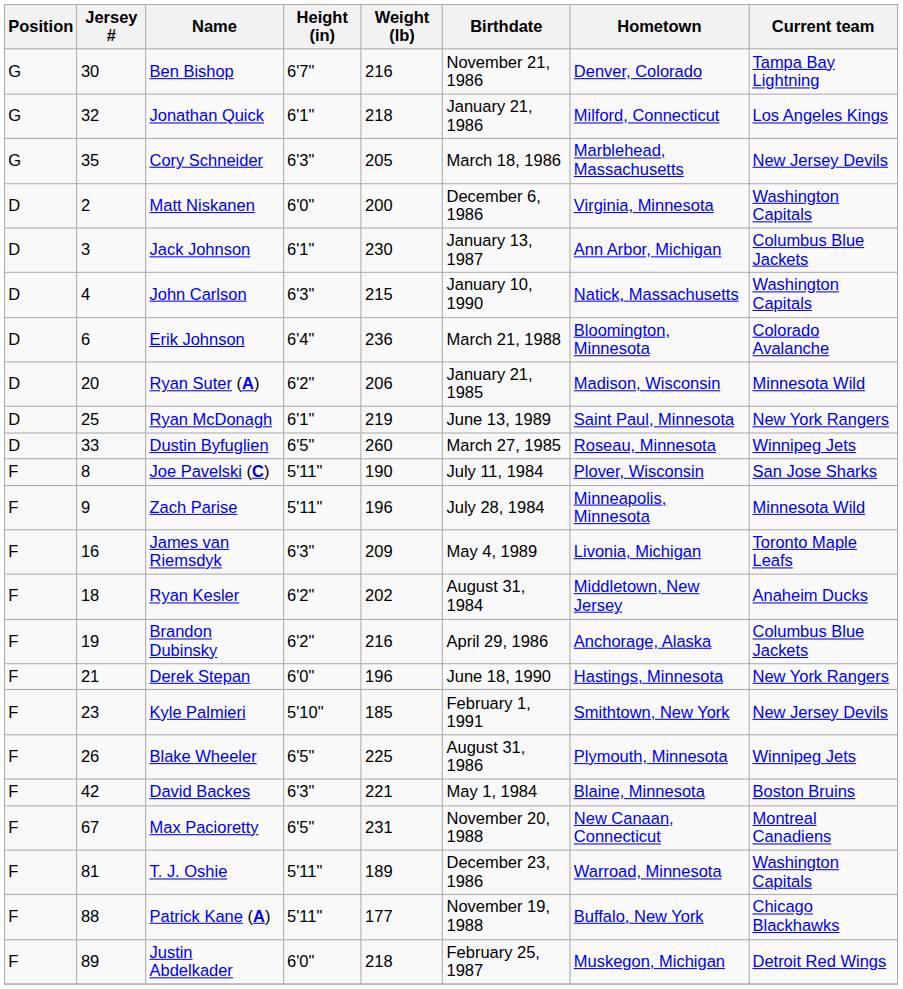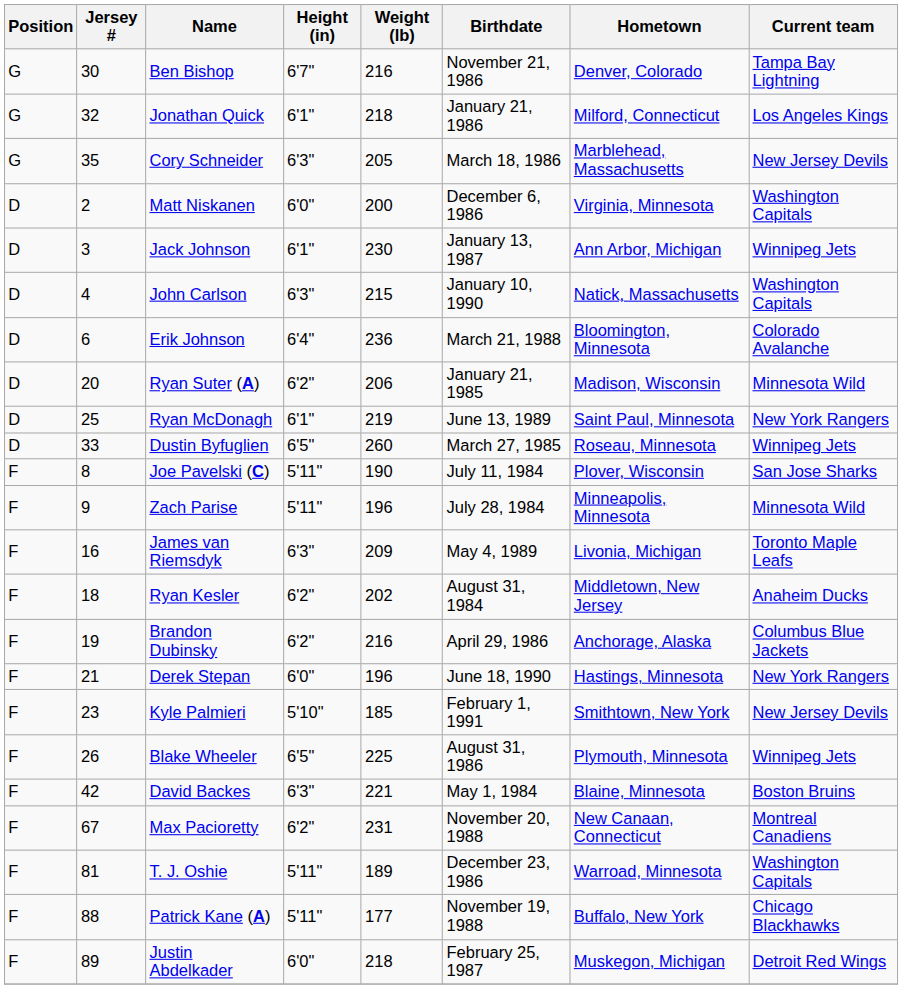 <table class="wikitable sortable">
 <tr>
 <th>Position</th>
 <th>Jersey #</th>
 <th>Name</th>
 <th>Height (in)</th>
 <th>Weight (lb)</th>
 <th>Birthdate</th>
 <th>Hometown</th>
 <th>Current team</th>
 </tr>
 <tr>
 <td>G</td>
 <td>30</td>
 <td><a href='#'>Ben Bishop</a></td>
 <td>6'7"</td>
 <td>216</td>
 <td>November 21, 1986</td>
 <td><a href='#'>Denver, Colorado</a></td>
 <td><a href='#'>Tampa Bay Lightning</a></td>
 </tr>
 <tr>
 <td>G</td>
 <td>32</td>
 <td><a href='#'>Jonathan Quick</a></td>
 <td>6'1"</td>
 <td>218</td>
 <td>January 21, 1986</td>
 <td><a href='#'>Milford, Connecticut</a></td>
 <td><a href='#'>Los Angeles Kings</a></td>
 </tr>
 <tr>
 <td>G</td>
 <td>35</td>
 <td><a href='#'>Cory Schneider</a></td>
 <td>6'3"</td>
 <td>205</td>
 <td>March 18, 1986</td>
 <td><a href='#'>Marblehead, Massachusetts</a></td>
 <td><a href='#'>New Jersey Devils</a></td>
 </tr>
 <tr>
 <td>D</td>
 <td>2</td>
 <td><a href='#'>Matt Niskanen</a></td>
 <td>6'0"</td>
 <td>200</td>
 <td>December 6, 1986</td>
 <td><a href='#'>Virginia, Minnesota</a></td>
 <td><a href='#'>Washington Capitals</a></td>
 </tr>
 <tr>
 <td>D</td>
 <td>3</td>
 <td><a href='#'>Jack Johnson</a></td>
 <td>6'1"</td>
 <td>230</td>
 <td>January 13, 1987</td>
 <td><a href='#'>Ann Arbor, Michigan</a></td>
-<td><a href='#'>Columbus Blue Jackets</a></td>
+<td><a href='#'>Winnipeg Jets</a></td>
 </tr>
 <tr>
 <td>D</td>
 <td>4</td>
 <td><a href='#'>John Carlson</a></td>
 <td>6'3"</td>
 <td>215</td>
 <td>January 10, 1990</td>
 <td><a href='#'>Natick, Massachusetts</a></td>
 <td><a href='#'>Washington Capitals</a></td>
 </tr>
 <tr>
 <td>D</td>
 <td>6</td>
 <td><a href='#'>Erik Johnson</a></td>
 <td>6'4"</td>
 <td>236</td>
 <td>March 21, 1988</td>
 <td><a href='#'>Bloomington, Minnesota</a></td>
 <td><a href='#'>Colorado Avalanche</a></td>
 </tr>
 <tr>
 <td>D</td>
 <td>20</td>
 <td><a href='#'>Ryan Suter</a> (<strong><a href='#'>A</a></strong>)</td>
 <td>6'2"</td>
 <td>206</td>
 <td>January 21, 1985</td>
 <td><a href='#'>Madison, Wisconsin</a></td>
 <td><a href='#'>Minnesota Wild</a></td>
 </tr>
 <tr>
 <td>D</td>
 <td>25</td>
 <td><a href='#'>Ryan McDonagh</a></td>
 <td>6'1"</td>
 <td>219</td>
 <td>June 13, 1989</td>
 <td><a href='#'>Saint Paul, Minnesota</a></td>
 <td><a href='#'>New York Rangers</a></td>
 </tr>
 <tr>
 <td>D</td>
 <td>33</td>
 <td><a href='#'>Dustin Byfuglien</a></td>
 <td>6'5"</td>
 <td>260</td>
 <td>March 27, 1985</td>
 <td><a href='#'>Roseau, Minnesota</a></td>
 <td><a href='#'>Winnipeg Jets</a></td>
 </tr>
 <tr>
 <td>F</td>
 <td>8</td>
 <td><a href='#'>Joe Pavelski</a> (<strong><a href='#'>C</a></strong>)</td>
 <td>5'11"</td>
 <td>190</td>
 <td>July 11, 1984</td>
 <td><a href='#'>Plover, Wisconsin</a></td>
 <td><a href='#'>San Jose Sharks</a></td>
 </tr>
 <tr>
 <td>F</td>
 <td>9</td>
 <td><a href='#'>Zach Parise</a></td>
 <td>5'11"</td>
 <td>196</td>
 <td>July 28, 1984</td>
 <td><a href='#'>Minneapolis, Minnesota</a></td>
 <td><a href='#'>Minnesota Wild</a></td>
 </tr>
 <tr>
 <td>F</td>
 <td>16</td>
 <td><a href='#'>James van Riemsdyk</a></td>
 <td>6'3"</td>
 <td>209</td>
 <td>May 4, 1989</td>
 <td><a href='#'>Livonia, Michigan</a></td>
 <td><a href='#'>Toronto Maple Leafs</a></td>
 </tr>
 <tr>
 <td>F</td>
 <td>18</td>
 <td><a href='#'>Ryan Kesler</a></td>
 <td>6'2"</td>
 <td>202</td>
 <td>August 31, 1984</td>
 <td><a href='#'>Middletown, New Jersey</a></td>
 <td><a href='#'>Anaheim Ducks</a></td>
 </tr>
 <tr>
 <td>F</td>
 <td>19</td>
 <td><a href='#'>Brandon Dubinsky</a></td>
 <td>6'2"</td>
 <td>216</td>
 <td>April 29, 1986</td>
 <td><a href='#'>Anchorage, Alaska</a></td>
 <td><a href='#'>Columbus Blue Jackets</a></td>
 </tr>
 <tr>
 <td>F</td>
 <td>21</td>
 <td><a href='#'>Derek Stepan</a></td>
 <td>6'0"</td>
 <td>196</td>
 <td>June 18, 1990</td>
 <td><a href='#'>Hastings, Minnesota</a></td>
 <td><a href='#'>New York Rangers</a></td>
 </tr>
 <tr>
 <td>F</td>
 <td>23</td>
 <td><a href='#'>Kyle Palmieri</a></td>
 <td>5'10"</td>
 <td>185</td>
 <td>February 1, 1991</td>
 <td><a href='#'>Smithtown, New York</a></td>
 <td><a href='#'>New Jersey Devils</a></td>
 </tr>
 <tr>
 <td>F</td>
 <td>26</td>
 <td><a href='#'>Blake Wheeler</a></td>
 <td>6'5"</td>
 <td>225</td>
 <td>August 31, 1986</td>
 <td><a href='#'>Plymouth, Minnesota</a></td>
 <td><a href='#'>Winnipeg Jets</a></td>
 </tr>
 <tr>
 <td>F</td>
 <td>42</td>
 <td><a href='#'>David Backes</a></td>
 <td>6'3"</td>
 <td>221</td>
 <td>May 1, 1984</td>
 <td><a href='#'>Blaine, Minnesota</a></td>
 <td><a href='#'>Boston Bruins</a></td>
 </tr>
 <tr>
 <td>F</td>
 <td>67</td>
 <td><a href='#'>Max Pacioretty</a></td>
-<td>6'5"</td>
+<td>6'2"</td>
 <td>231</td>
 <td>November 20, 1988</td>
 <td><a href='#'>New Canaan, Connecticut</a></td>
 <td><a href='#'>Montreal Canadiens</a></td>
 </tr>
 <tr>
 <td>F</td>
 <td>81</td>
 <td><a href='#'>T. J. Oshie</a></td>
 <td>5'11"</td>
 <td>189</td>
 <td>December 23, 1986</td>
 <td><a href='#'>Warroad, Minnesota</a></td>
 <td><a href='#'>Washington Capitals</a></td>
 </tr>
 <tr>
 <td>F</td>
 <td>88</td>
 <td><a href='#'>Patrick Kane</a> (<strong><a href='#'>A</a></strong>)</td>
 <td>5'11"</td>
 <td>177</td>
 <td>November 19, 1988</td>
 <td><a href='#'>Buffalo, New York</a></td>
 <td><a href='#'>Chicago Blackhawks</a></td>
 </tr>
 <tr>
 <td>F</td>
 <td>89</td>
 <td><a href='#'>Justin Abdelkader</a></td>
 <td>6'0"</td>
 <td>218</td>
 <td>February 25, 1987</td>
 <td><a href='#'>Muskegon, Michigan</a></td>
 <td><a href='#'>Detroit Red Wings</a></td>
 </tr>
 <tr>
 </tr>
 </table>
